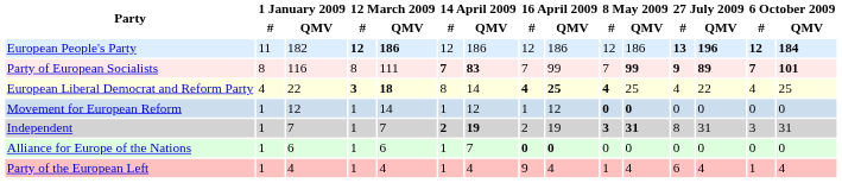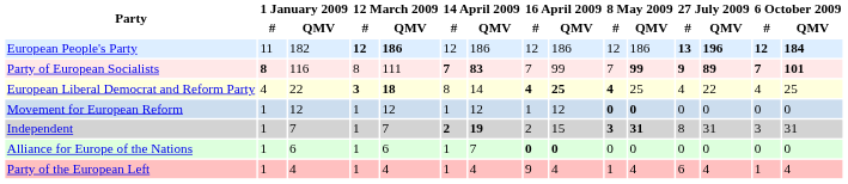 <table border=0 cellpadding=2 cellspacing=2>
 <tr ----bgcolor=lightgrey>
 <th rowspan=2>Party</th>
 <th colspan=2>1 January 2009</th>
 <th colspan=2>12 March 2009</th>
 <th colspan=2>14 April 2009</th>
 <th colspan=2>16 April 2009</th>
 <th colspan=2>8 May 2009</th>
 <th colspan=2>27 July 2009</th>
 <th colspan=2>6 October 2009</th>
 </tr>
 <tr ----bgcolor=lightgrey>
 <th>#</th>
 <th>QMV</th>
 <th>#</th>
 <th>QMV</th>
 <th>#</th>
 <th>QMV</th>
 <th>#</th>
 <th>QMV</th>
 <th>#</th>
 <th>QMV</th>
 <th>#</th>
 <th>QMV</th>
 <th>#</th>
 <th>QMV</th>
 </tr>
 <tr ---- bgcolor=#DDEEFF>
 <td><a href='#'>European People's Party</a></td>
 <td>11</td>
 <td>182</td>
 <td><strong>12</strong></td>
 <td><strong>186</strong></td>
 <td>12</td>
 <td>186</td>
 <td>12</td>
 <td>186</td>
 <td>12</td>
 <td>186</td>
 <td><strong>13</strong></td>
 <td><strong>196</strong></td>
 <td><strong>12</strong></td>
 <td><strong>184</strong></td>
 </tr>
 <tr ---- bgcolor=#FFE8E8>
 <td><a href='#'>Party of European Socialists</a></td>
-<td>8</td>
+<td><strong>8</strong></td>
 <td>116</td>
 <td>8</td>
 <td>111</td>
 <td><strong>7</strong></td>
 <td><strong>83</strong></td>
 <td>7</td>
 <td>99</td>
 <td>7</td>
 <td><strong>99</strong></td>
 <td><strong>9</strong></td>
 <td><strong>89</strong></td>
 <td><strong>7</strong></td>
 <td><strong>101</strong></td>
 </tr>
 <tr ---- bgcolor=#FFFFDD>
 <td><a href='#'>European Liberal Democrat and Reform Party</a></td>
 <td>4</td>
 <td>22</td>
 <td><strong>3</strong></td>
 <td><strong>18</strong></td>
 <td>8</td>
 <td>14</td>
 <td><strong>4</strong></td>
 <td><strong>25</strong></td>
 <td><strong>4</strong></td>
 <td>25</td>
 <td>4</td>
 <td>22</td>
 <td>4</td>
 <td>25</td>
 </tr>
 <tr ---- bgcolor=#CCDDEE>
 <td><a href='#'>Movement for European Reform</a></td>
 <td>1</td>
 <td>12</td>
 <td>1</td>
-<td>14</td>
+<td>12</td>
 <td>1</td>
 <td>12</td>
 <td>1</td>
 <td>12</td>
 <td><strong>0</strong></td>
 <td><strong>0</strong></td>
 <td>0</td>
 <td>0</td>
 <td>0</td>
 <td>0</td>
 </tr>
 <tr ---- bgcolor=lightgray>
 <td><a href='#'>Independent</a></td>
 <td>1</td>
 <td>7</td>
 <td>1</td>
 <td>7</td>
 <td><strong>2</strong></td>
 <td><strong>19</strong></td>
 <td>2</td>
-<td>19</td>
+<td>15</td>
 <td><strong>3</strong></td>
 <td><strong>31</strong></td>
 <td>8</td>
 <td>31</td>
 <td>3</td>
 <td>31</td>
 </tr>
 <tr ---- bgcolor=#DDFFDD>
 <td><a href='#'>Alliance for Europe of the Nations</a></td>
 <td>1</td>
 <td>6</td>
 <td>1</td>
 <td>6</td>
 <td>1</td>
 <td>7</td>
 <td><strong>0</strong></td>
 <td><strong>0</strong></td>
 <td>0</td>
 <td>0</td>
 <td>0</td>
 <td>0</td>
 <td>0</td>
 <td>0</td>
 </tr>
 <tr ---- bgcolor=#FFC0C0>
 <td><a href='#'>Party of the European Left</a></td>
 <td>1</td>
 <td>4</td>
 <td>1</td>
 <td>4</td>
 <td>1</td>
 <td>4</td>
 <td>9</td>
 <td>4</td>
 <td>1</td>
 <td>4</td>
 <td>6</td>
 <td>4</td>
 <td>1</td>
 <td>4</td>
 </tr>
 </table>
